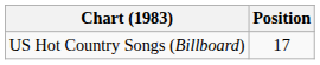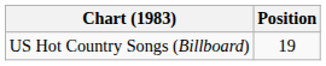 <table class="wikitable">
 <tr>
 <th>Chart (1983)</th>
 <th>Position</th>
 </tr>
 <tr>
 <td>US Hot Country Songs (<em>Billboard</em>)</td>
-<td align="center">17</td>
+<td align="center">19</td>
 </tr>
 </table>
